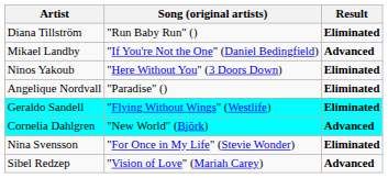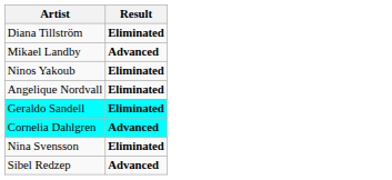 <table class=wikitable>
 <tr>
 <th>Artist</th>
-<th>Song (original artists)</th>
 <th>Result</th>
 </tr>
 <tr>
 <td>Diana Tillström</td>
-<td>"Run Baby Run" ()</td>
 <td><strong>Eliminated</strong></td>
 </tr>
 <tr>
 <td>Mikael Landby</td>
-<td>"<a href='#'>If You're Not the One</a>" (<a href='#'>Daniel Bedingfield</a>)</td>
 <td><strong>Advanced</strong></td>
 </tr>
 <tr>
 <td>Ninos Yakoub</td>
-<td>"<a href='#'>Here Without You</a>" (<a href='#'>3 Doors Down</a>)</td>
 <td><strong>Eliminated</strong></td>
 </tr>
 <tr>
 <td>Angelique Nordvall</td>
-<td>"Paradise" ()</td>
 <td><strong>Eliminated</strong></td>
 </tr>
 <tr style="background:cyan;">
 <td>Geraldo Sandell</td>
-<td>"<a href='#'>Flying Without Wings</a>" (<a href='#'>Westlife</a>)</td>
 <td><strong>Eliminated</strong></td>
 </tr>
 <tr style="background:cyan;">
 <td>Cornelia Dahlgren</td>
-<td>"New World" (<a href='#'>Björk</a>)</td>
 <td><strong>Advanced</strong></td>
 </tr>
 <tr>
 <td>Nina Svensson</td>
-<td>"<a href='#'>For Once in My Life</a>" (<a href='#'>Stevie Wonder</a>)</td>
 <td><strong>Eliminated</strong></td>
 </tr>
 <tr>
 <td>Sibel Redzep</td>
-<td>"<a href='#'>Vision of Love</a>" (<a href='#'>Mariah Carey</a>)</td>
 <td><strong>Advanced</strong></td>
 </tr>
 </table>
